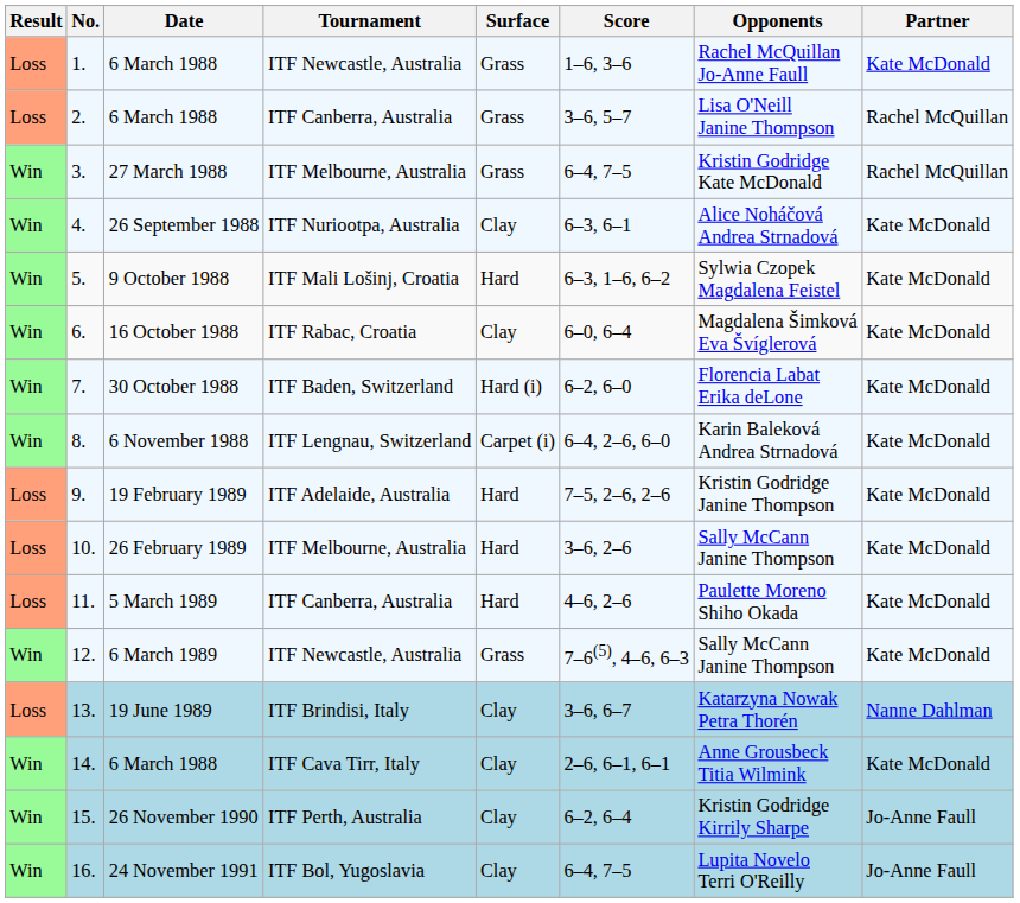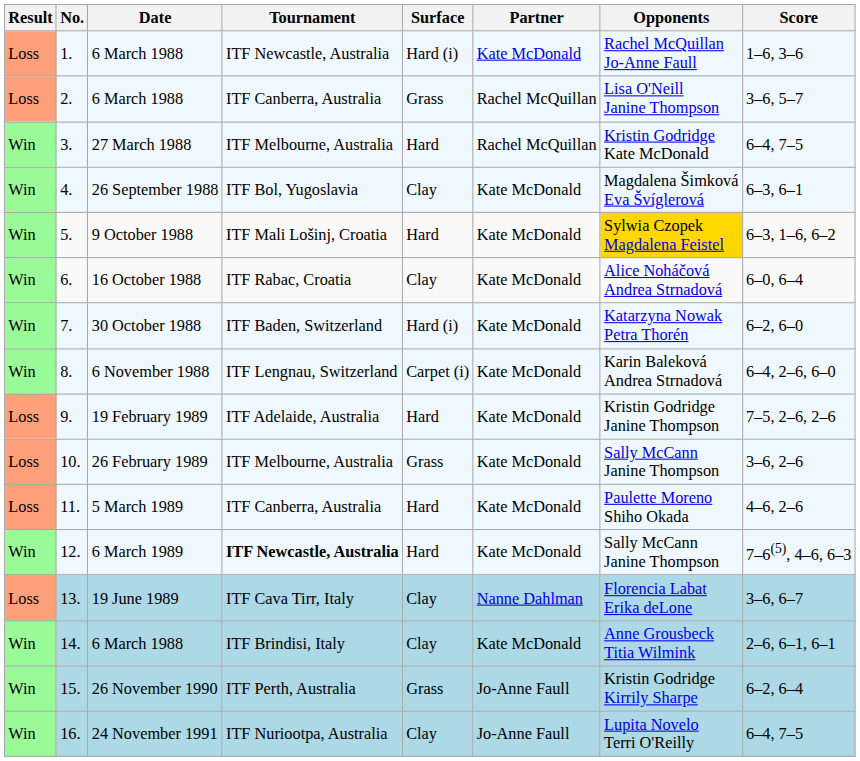 <table class="sortable wikitable" style="font-size:97%;">
 <tr>
 <th>Result</th>
 <th>No.</th>
 <th>Date</th>
 <th>Tournament</th>
 <th>Surface</th>
+<th>Partner</th>
+<th>Opponents</th>
 <th class="unsortable">Score</th>
-<th>Opponents</th>
-<th>Partner</th>
 </tr>
 <tr bgcolor="#f0f8ff">
 <td style="background:#ffa07a;">Loss</td>
 <td>1.</td>
 <td>6 March 1988</td>
 <td>ITF Newcastle, Australia</td>
-<td>Grass</td>
+<td>Hard (i)</td>
+<td> <a href='#'>Kate McDonald</a></td>
+<td> <a href='#'>Rachel McQuillan</a> <br>  <a href='#'>Jo-Anne Faull</a></td>
 <td>1–6, 3–6</td>
-<td> <a href='#'>Rachel McQuillan</a> <br>  <a href='#'>Jo-Anne Faull</a></td>
-<td> <a href='#'>Kate McDonald</a></td>
 </tr>
 <tr bgcolor="#f0f8ff">
 <td style="background:#ffa07a;">Loss</td>
 <td>2.</td>
 <td>6 March 1988</td>
 <td>ITF Canberra, Australia</td>
 <td>Grass</td>
+<td> Rachel McQuillan</td>
+<td> <a href='#'>Lisa O'Neill</a> <br>  <a href='#'>Janine Thompson</a></td>
 <td>3–6, 5–7</td>
-<td> <a href='#'>Lisa O'Neill</a> <br>  <a href='#'>Janine Thompson</a></td>
-<td> Rachel McQuillan</td>
 </tr>
 <tr bgcolor="#f0f8ff">
 <td style="background:#98fb98;">Win</td>
 <td>3.</td>
 <td>27 March 1988</td>
 <td>ITF Melbourne, Australia</td>
-<td>Grass</td>
+<td>Hard</td>
+<td> Rachel McQuillan</td>
+<td> <a href='#'>Kristin Godridge</a> <br>  Kate McDonald</td>
 <td>6–4, 7–5</td>
-<td> <a href='#'>Kristin Godridge</a> <br>  Kate McDonald</td>
-<td> Rachel McQuillan</td>
 </tr>
 <tr style="background:#f0f8ff;">
 <td style="background:#98fb98;">Win</td>
 <td>4.</td>
 <td>26 September 1988</td>
-<td>ITF Nuriootpa, Australia</td>
+<td>ITF Bol, Yugoslavia</td>
 <td>Clay</td>
+<td> Kate McDonald</td>
+<td> Magdalena Šimková <br>  <a href='#'>Eva Švíglerová</a></td>
 <td>6–3, 6–1</td>
-<td> <a href='#'>Alice Noháčová</a> <br>  <a href='#'>Andrea Strnadová</a></td>
-<td> Kate McDonald</td>
 </tr>
 <tr>
 <td style="background:#98fb98;">Win</td>
 <td>5.</td>
 <td>9 October 1988</td>
 <td>ITF Mali Lošinj, Croatia</td>
 <td>Hard</td>
+<td> Kate McDonald</td>
+<td style="background: gold;"> Sylwia Czopek <br>  <a href='#'>Magdalena Feistel</a></td>
 <td>6–3, 1–6, 6–2</td>
-<td> Sylwia Czopek <br>  <a href='#'>Magdalena Feistel</a></td>
-<td> Kate McDonald</td>
 </tr>
 <tr>
 <td style="background:#98fb98;">Win</td>
 <td>6.</td>
 <td>16 October 1988</td>
 <td>ITF Rabac, Croatia</td>
 <td>Clay</td>
+<td> Kate McDonald</td>
+<td> <a href='#'>Alice Noháčová</a> <br>  <a href='#'>Andrea Strnadová</a></td>
 <td>6–0, 6–4</td>
-<td> Magdalena Šimková <br>  <a href='#'>Eva Švíglerová</a></td>
-<td> Kate McDonald</td>
 </tr>
 <tr bgcolor="#f0f8ff">
 <td style="background:#98fb98;">Win</td>
 <td>7.</td>
 <td>30 October 1988</td>
 <td>ITF Baden, Switzerland</td>
 <td>Hard (i)</td>
+<td> Kate McDonald</td>
+<td> <a href='#'>Katarzyna Nowak</a> <br>  <a href='#'>Petra Thorén</a></td>
 <td>6–2, 6–0</td>
-<td> <a href='#'>Florencia Labat</a> <br>  <a href='#'>Erika deLone</a></td>
-<td> Kate McDonald</td>
 </tr>
 <tr bgcolor="#f0f8ff">
 <td style="background:#98fb98;">Win</td>
 <td>8.</td>
 <td>6 November 1988</td>
 <td>ITF Lengnau, Switzerland</td>
 <td>Carpet (i)</td>
+<td> Kate McDonald</td>
+<td> Karin Baleková <br>  Andrea Strnadová</td>
 <td>6–4, 2–6, 6–0</td>
-<td> Karin Baleková <br>  Andrea Strnadová</td>
-<td> Kate McDonald</td>
 </tr>
 <tr bgcolor="#f0f8ff">
 <td style="background:#ffa07a;">Loss</td>
 <td>9.</td>
 <td>19 February 1989</td>
 <td>ITF Adelaide, Australia</td>
 <td>Hard</td>
+<td> Kate McDonald</td>
+<td> Kristin Godridge <br>  Janine Thompson</td>
 <td>7–5, 2–6, 2–6</td>
-<td> Kristin Godridge <br>  Janine Thompson</td>
-<td> Kate McDonald</td>
 </tr>
 <tr bgcolor="#f0f8ff">
 <td style="background:#ffa07a;">Loss</td>
 <td>10.</td>
 <td>26 February 1989</td>
 <td>ITF Melbourne, Australia</td>
-<td>Hard</td>
+<td>Grass</td>
+<td> Kate McDonald</td>
+<td> <a href='#'>Sally McCann</a> <br>  Janine Thompson</td>
 <td>3–6, 2–6</td>
-<td> <a href='#'>Sally McCann</a> <br>  Janine Thompson</td>
-<td> Kate McDonald</td>
 </tr>
 <tr bgcolor="#f0f8ff">
 <td style="background:#ffa07a;">Loss</td>
 <td>11.</td>
 <td>5 March 1989</td>
 <td>ITF Canberra, Australia</td>
 <td>Hard</td>
+<td> Kate McDonald</td>
+<td> <a href='#'>Paulette Moreno</a> <br>  Shiho Okada</td>
 <td>4–6, 2–6</td>
-<td> <a href='#'>Paulette Moreno</a> <br>  Shiho Okada</td>
-<td> Kate McDonald</td>
 </tr>
 <tr bgcolor="#f0f8ff">
 <td style="background:#98fb98;">Win</td>
 <td>12.</td>
 <td>6 March 1989</td>
-<td>ITF Newcastle, Australia</td>
-<td>Grass</td>
+<td><strong>ITF Newcastle, Australia</strong></td>
+<td>Hard</td>
+<td> Kate McDonald</td>
+<td> Sally McCann <br>  Janine Thompson</td>
 <td>7–6<sup>(5)</sup>, 4–6, 6–3</td>
-<td> Sally McCann <br>  Janine Thompson</td>
-<td> Kate McDonald</td>
 </tr>
 <tr bgcolor="lightblue">
 <td style="background:#ffa07a;">Loss</td>
 <td>13.</td>
 <td>19 June 1989</td>
-<td>ITF Brindisi, Italy</td>
+<td>ITF Cava Tirr, Italy</td>
 <td>Clay</td>
+<td> <a href='#'>Nanne Dahlman</a></td>
+<td> <a href='#'>Florencia Labat</a> <br>  <a href='#'>Erika deLone</a></td>
 <td>3–6, 6–7</td>
-<td> <a href='#'>Katarzyna Nowak</a> <br>  <a href='#'>Petra Thorén</a></td>
-<td> <a href='#'>Nanne Dahlman</a></td>
 </tr>
 <tr bgcolor="lightblue">
 <td style="background:#98fb98;">Win</td>
 <td>14.</td>
 <td>6 March 1988</td>
-<td>ITF Cava Tirr, Italy</td>
+<td>ITF Brindisi, Italy</td>
 <td>Clay</td>
+<td> Kate McDonald</td>
+<td> <a href='#'>Anne Grousbeck</a> <br>  <a href='#'>Titia Wilmink</a></td>
 <td>2–6, 6–1, 6–1</td>
-<td> <a href='#'>Anne Grousbeck</a> <br>  <a href='#'>Titia Wilmink</a></td>
-<td> Kate McDonald</td>
 </tr>
 <tr bgcolor="lightblue">
 <td style="background:#98fb98;">Win</td>
 <td>15.</td>
 <td>26 November 1990</td>
 <td>ITF Perth, Australia</td>
-<td>Clay</td>
+<td>Grass</td>
+<td> Jo-Anne Faull</td>
+<td> Kristin Godridge <br>  <a href='#'>Kirrily Sharpe</a></td>
 <td>6–2, 6–4</td>
-<td> Kristin Godridge <br>  <a href='#'>Kirrily Sharpe</a></td>
-<td> Jo-Anne Faull</td>
 </tr>
 <tr bgcolor="lightblue">
 <td style="background:#98fb98;">Win</td>
 <td>16.</td>
 <td>24 November 1991</td>
-<td>ITF Bol, Yugoslavia</td>
+<td>ITF Nuriootpa, Australia</td>
 <td>Clay</td>
+<td> Jo-Anne Faull</td>
+<td> <a href='#'>Lupita Novelo</a> <br>  Terri O'Reilly</td>
 <td>6–4, 7–5</td>
-<td> <a href='#'>Lupita Novelo</a> <br>  Terri O'Reilly</td>
-<td> Jo-Anne Faull</td>
 </tr>
 </table>
